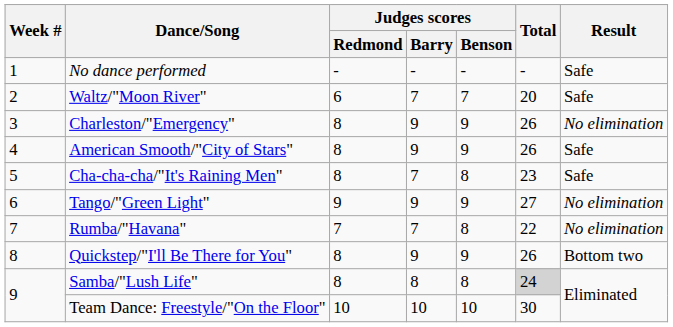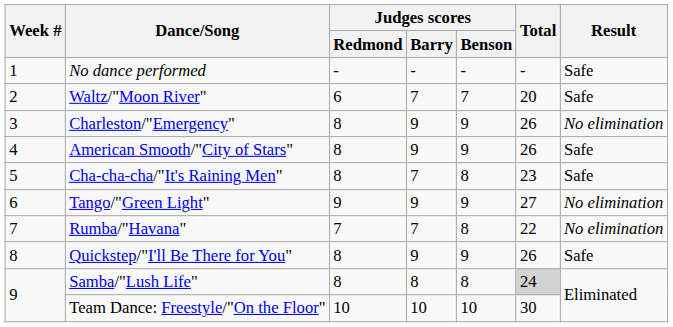 <table class="wikitable" style="margin:auto;">
 <tr style="text-align:Center; background:#ccc;">
 <th rowspan="2">Week #</th>
 <th rowspan="2">Dance/Song</th>
 <th colspan="3">Judges scores</th>
 <th rowspan="2">Total</th>
 <th rowspan="2">Result</th>
 </tr>
 <tr>
 <th>Redmond</th>
 <th>Barry</th>
 <th>Benson</th>
 </tr>
 <tr>
 <td>1</td>
 <td><em>No dance performed</em></td>
 <td>-</td>
 <td>-</td>
 <td>-</td>
 <td>-</td>
 <td>Safe</td>
 </tr>
 <tr>
 <td>2</td>
 <td><a href='#'>Waltz</a>/"<a href='#'>Moon River</a>"</td>
 <td>6</td>
 <td>7</td>
 <td>7</td>
 <td>20</td>
 <td>Safe</td>
 </tr>
 <tr>
 <td>3</td>
 <td><a href='#'>Charleston</a>/"<a href='#'>Emergency</a>"</td>
 <td>8</td>
 <td>9</td>
 <td>9</td>
 <td>26</td>
 <td><em>No elimination</em></td>
 </tr>
 <tr>
 <td>4</td>
 <td><a href='#'>American Smooth</a>/"<a href='#'>City of Stars</a>"</td>
 <td>8</td>
 <td>9</td>
 <td>9</td>
 <td>26</td>
 <td>Safe</td>
 </tr>
 <tr>
 <td>5</td>
 <td><a href='#'>Cha-cha-cha</a>/"<a href='#'>It's Raining Men</a>"</td>
 <td>8</td>
 <td>7</td>
 <td>8</td>
 <td>23</td>
 <td>Safe</td>
 </tr>
 <tr>
 <td>6</td>
 <td><a href='#'>Tango</a>/"<a href='#'>Green Light</a>"</td>
 <td>9</td>
 <td>9</td>
 <td>9</td>
 <td>27</td>
 <td><em>No elimination</em></td>
 </tr>
 <tr>
 <td>7</td>
 <td><a href='#'>Rumba</a>/"<a href='#'>Havana</a>"</td>
 <td>7</td>
 <td>7</td>
 <td>8</td>
 <td>22</td>
 <td><em>No elimination</em></td>
 </tr>
 <tr>
 <td>8</td>
 <td><a href='#'>Quickstep</a>/"<a href='#'>I'll Be There for You</a>"</td>
 <td>8</td>
 <td>9</td>
 <td>9</td>
 <td>26</td>
-<td>Bottom two</td>
+<td>Safe</td>
 </tr>
 <tr>
 <td rowspan="2">9</td>
 <td><a href='#'>Samba</a>/"<a href='#'>Lush Life</a>"</td>
 <td>8</td>
 <td>8</td>
 <td>8</td>
 <td style="background: lightgrey;">24</td>
 <td rowspan="2">Eliminated</td>
 </tr>
 <tr>
 <td>Team Dance: <a href='#'>Freestyle</a>/"<a href='#'>On the Floor</a>"</td>
 <td>10</td>
 <td>10</td>
 <td>10</td>
 <td>30</td>
 </tr>
 </table>
